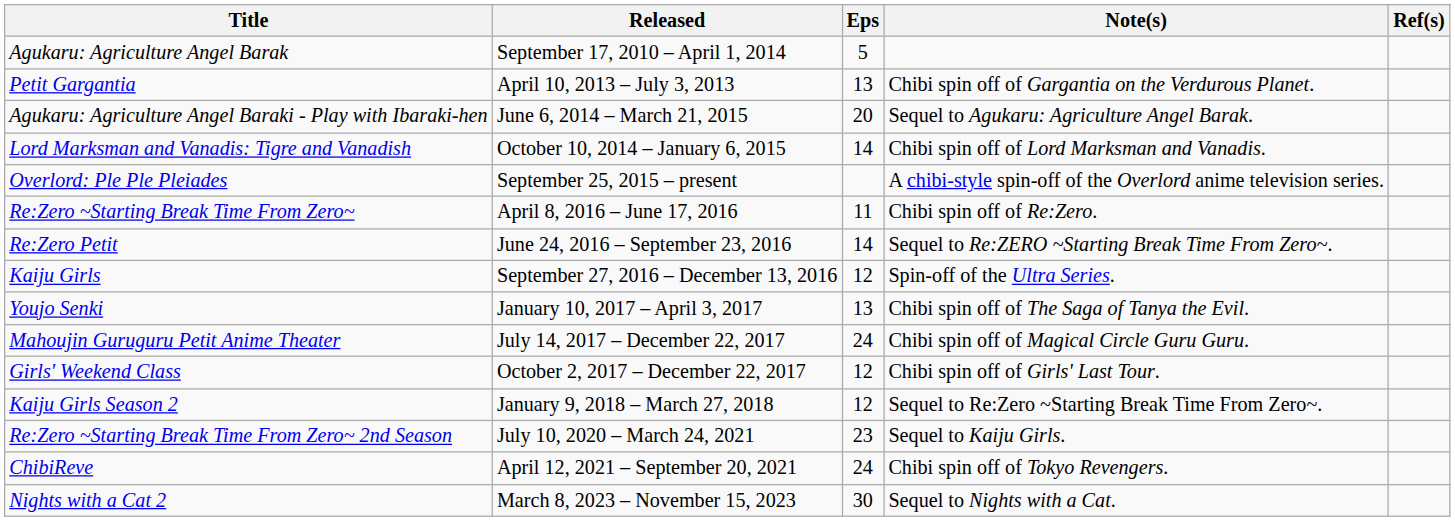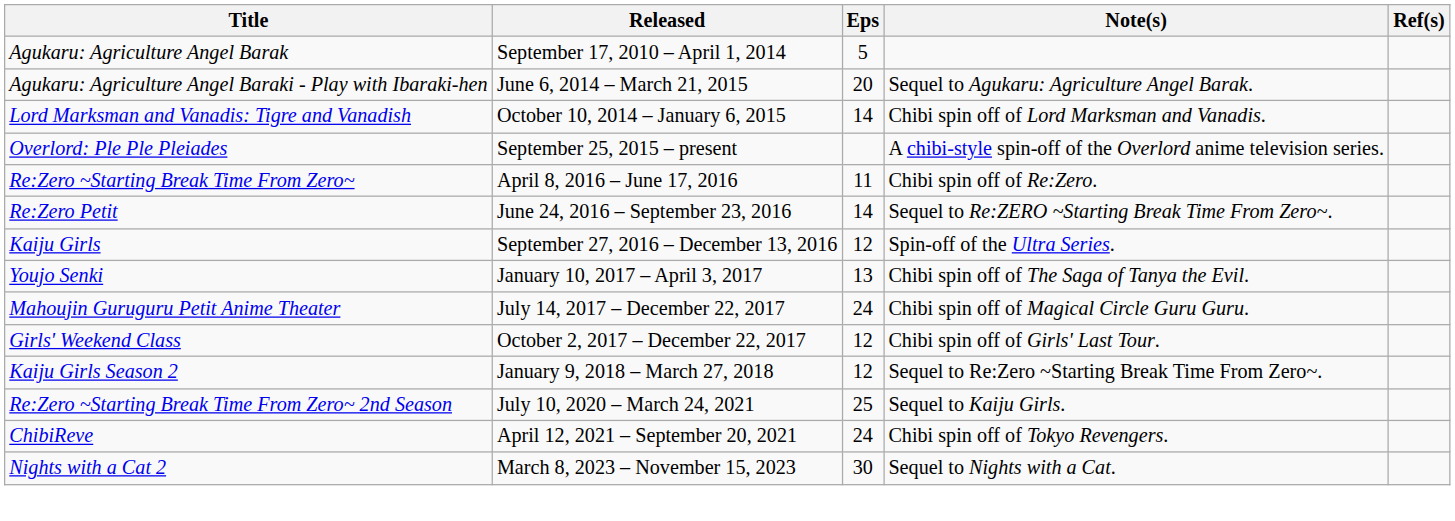 <table class="wikitable sortable">
 <tr>
 <th scope="col">Title</th>
 <th scope="col">Released</th>
 <th scope="col" class="unsortable">Eps</th>
 <th scope="col" class="unsortable">Note(s)</th>
 <th scope="col" class="unsortable">Ref(s)</th>
 </tr>
 <tr>
 <td><em>Agukaru: Agriculture Angel Barak</em></td>
 <td>September 17, 2010 – April 1, 2014</td>
 <td style="text-align:center">5</td>
 <td></td>
-<td></td>
-</tr>
-<tr>
-<td><em><a href='#'>Petit Gargantia</a></em></td>
-<td>April 10, 2013 – July 3, 2013</td>
-<td style="text-align:center">13</td>
-<td>Chibi spin off of <em>Gargantia on the Verdurous Planet</em>.</td>
 <td></td>
 </tr>
 <tr>
 <td><em>Agukaru: Agriculture Angel Baraki - Play with Ibaraki-hen</em></td>
 <td>June 6, 2014 – March 21, 2015</td>
 <td style="text-align:center">20</td>
 <td>Sequel to <em>Agukaru: Agriculture Angel Barak</em>.</td>
 <td></td>
 </tr>
 <tr>
 <td><em><a href='#'>Lord Marksman and Vanadis: Tigre and Vanadish</a></em></td>
 <td>October 10, 2014 – January 6, 2015</td>
 <td style="text-align:center">14</td>
 <td>Chibi spin off of <em>Lord Marksman and Vanadis</em>.</td>
 <td></td>
 </tr>
 <tr>
 <td><em><a href='#'>Overlord: Ple Ple Pleiades</a></em></td>
 <td>September 25, 2015 – present</td>
 <td style="text-align:center"></td>
 <td>A <a href='#'>chibi-style</a> spin-off of the <em>Overlord</em> anime television series.</td>
 <td></td>
 </tr>
 <tr>
 <td><em><a href='#'>Re:Zero ~Starting Break Time From Zero~</a></em></td>
 <td>April 8, 2016 – June 17, 2016</td>
 <td style="text-align:center">11</td>
 <td>Chibi spin off of <em>Re:Zero</em>.</td>
 <td style="text-align:center"></td>
 </tr>
 <tr>
 <td><em><a href='#'>Re:Zero Petit</a></em></td>
 <td>June 24, 2016 – September 23, 2016</td>
 <td style="text-align:center">14</td>
 <td>Sequel to <em>Re:ZERO ~Starting Break Time From Zero~</em>.</td>
 <td style="text-align:center"></td>
 </tr>
 <tr>
 <td><em><a href='#'>Kaiju Girls</a></em></td>
 <td>September 27, 2016 – December 13, 2016</td>
 <td style="text-align:center">12</td>
 <td>Spin-off of the <em><a href='#'>Ultra Series</a></em>.</td>
 <td style="text-align:center"></td>
 </tr>
 <tr>
 <td><em><a href='#'>Youjo Senki</a></em></td>
 <td>January 10, 2017 – April 3, 2017</td>
 <td style="text-align:center">13</td>
 <td>Chibi spin off of <em>The Saga of Tanya the Evil</em>.</td>
 <td></td>
 </tr>
 <tr>
 <td><em><a href='#'>Mahoujin Guruguru Petit Anime Theater</a></em></td>
 <td>July 14, 2017 – December 22, 2017</td>
 <td style="text-align:center">24</td>
 <td>Chibi spin off of <em>Magical Circle Guru Guru</em>.</td>
 <td></td>
 </tr>
 <tr>
 <td><em><a href='#'>Girls' Weekend Class</a></em></td>
 <td>October 2, 2017 – December 22, 2017</td>
 <td style="text-align:center">12</td>
 <td>Chibi spin off of <em>Girls' Last Tour</em>.</td>
 <td></td>
 </tr>
 <tr>
 <td><em><a href='#'>Kaiju Girls Season 2</a></em></td>
 <td>January 9, 2018 – March 27, 2018</td>
 <td style="text-align:center">12</td>
 <td>Sequel to Re:Zero ~Starting Break Time From Zero~.</td>
 <td style="text-align:center"></td>
 </tr>
 <tr>
 <td><em><a href='#'>Re:Zero ~Starting Break Time From Zero~ 2nd Season</a></em></td>
 <td>July 10, 2020 – March 24, 2021</td>
-<td style="text-align:center">23</td>
+<td style="text-align:center">25</td>
 <td>Sequel to <em>Kaiju Girls</em>.</td>
 <td style="text-align:center"></td>
 </tr>
 <tr>
 <td><em><a href='#'>ChibiReve</a></em></td>
 <td>April 12, 2021 – September 20, 2021</td>
 <td style="text-align:center">24</td>
 <td>Chibi spin off of <em>Tokyo Revengers</em>.</td>
 <td style="text-align:center"></td>
 </tr>
 <tr>
 <td><em><a href='#'>Nights with a Cat 2</a></em></td>
 <td>March 8, 2023 – November 15, 2023</td>
 <td style="text-align:center">30</td>
 <td>Sequel to <em>Nights with a Cat</em>.</td>
 <td style="text-align:center"></td>
 </tr>
 </table>
